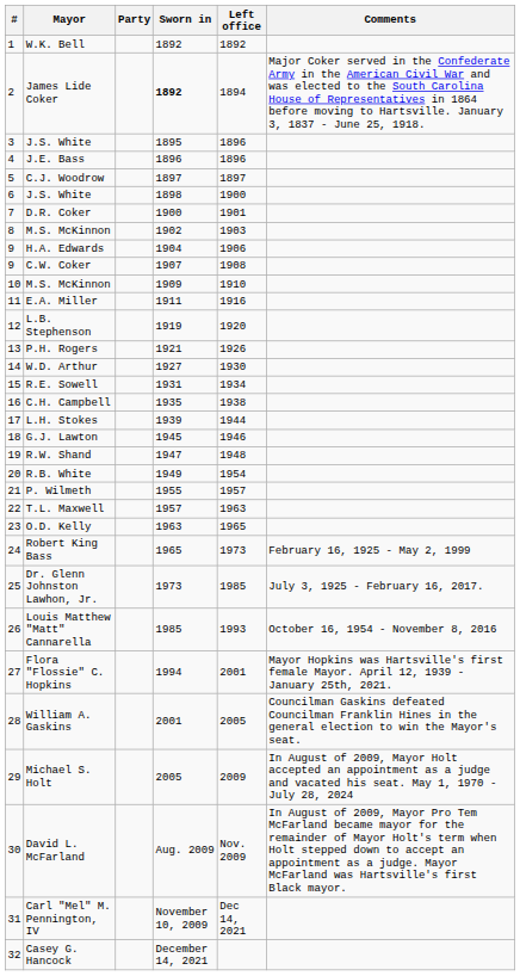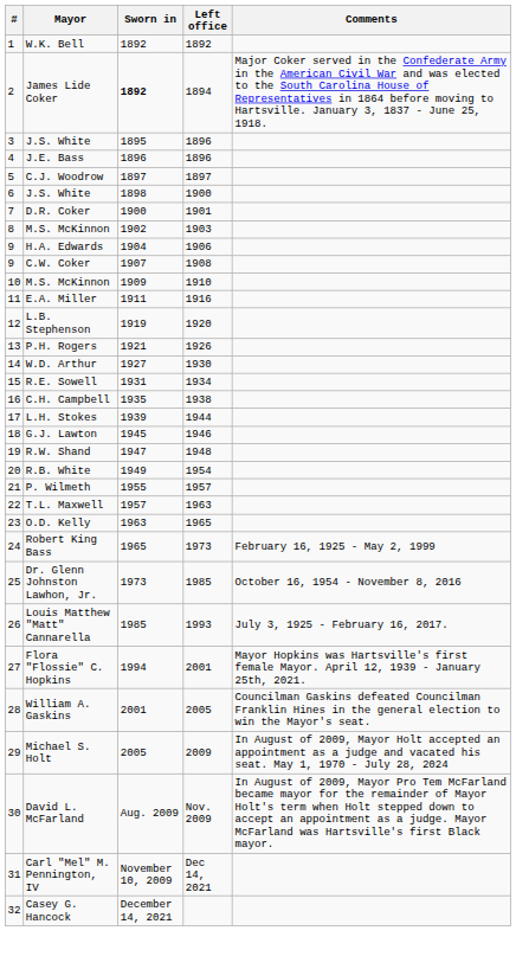 <table class="wikitable sortable">
 <tr>
 <th>#</th>
 <th>Mayor</th>
-<th>Party</th>
 <th>Sworn in</th>
 <th>Left office</th>
 <th>Comments</th>
 </tr>
 <tr bgcolor=>
 <td>1</td>
 <td>W.K. Bell</td>
-<td></td>
 <td>1892</td>
 <td>1892</td>
 <td></td>
 </tr>
 <tr bgcolor=>
 <td>2</td>
 <td>James Lide Coker</td>
-<td></td>
 <td><strong>1892</strong></td>
 <td>1894</td>
 <td>Major Coker served in the <a href='#'>Confederate Army</a> in the <a href='#'>American Civil War</a> and was elected to the <a href='#'>South Carolina House of Representatives</a> in 1864 before moving to Hartsville. January 3, 1837 - June 25, 1918.</td>
 </tr>
 <tr bgcolor=>
 <td>3</td>
 <td>J.S. White</td>
-<td></td>
 <td>1895</td>
 <td>1896</td>
 <td></td>
 </tr>
 <tr bgcolor=>
 <td>4</td>
 <td>J.E. Bass</td>
-<td></td>
 <td>1896</td>
 <td>1896</td>
 <td></td>
 </tr>
 <tr bgcolor=>
 <td>5</td>
 <td>C.J. Woodrow</td>
-<td></td>
 <td>1897</td>
 <td>1897</td>
 <td></td>
 </tr>
 <tr bgcolor=>
 <td>6</td>
 <td>J.S. White</td>
-<td></td>
 <td>1898</td>
 <td>1900</td>
 <td></td>
 </tr>
 <tr bgcolor=>
 <td>7</td>
 <td>D.R. Coker</td>
-<td></td>
 <td>1900</td>
 <td>1901</td>
 <td></td>
 </tr>
 <tr bgcolor=>
 <td>8</td>
 <td>M.S. McKinnon</td>
-<td></td>
 <td>1902</td>
 <td>1903</td>
 <td></td>
 </tr>
 <tr bgcolor=>
 <td>9</td>
 <td>H.A. Edwards</td>
-<td></td>
 <td>1904</td>
 <td>1906</td>
 <td></td>
 </tr>
 <tr bgcolor=>
 <td>9</td>
 <td>C.W. Coker</td>
-<td></td>
 <td>1907</td>
 <td>1908</td>
 <td></td>
 </tr>
 <tr bgcolor=>
 <td>10</td>
 <td>M.S. McKinnon</td>
-<td></td>
 <td>1909</td>
 <td>1910</td>
 <td></td>
 </tr>
 <tr bgcolor=>
 <td>11</td>
 <td>E.A. Miller</td>
-<td></td>
 <td>1911</td>
 <td>1916</td>
 <td></td>
 </tr>
 <tr bgcolor=>
 <td>12</td>
 <td>L.B. Stephenson</td>
-<td></td>
 <td>1919</td>
 <td>1920</td>
 <td></td>
 </tr>
 <tr bgcolor=>
 <td>13</td>
 <td>P.H. Rogers</td>
-<td></td>
 <td>1921</td>
 <td>1926</td>
 <td></td>
 </tr>
 <tr bgcolor=>
 <td>14</td>
 <td>W.D. Arthur</td>
-<td></td>
 <td>1927</td>
 <td>1930</td>
 <td></td>
 </tr>
 <tr bgcolor=>
 <td>15</td>
 <td>R.E. Sowell</td>
-<td></td>
 <td>1931</td>
 <td>1934</td>
 <td></td>
 </tr>
 <tr bgcolor=>
 <td>16</td>
 <td>C.H. Campbell</td>
-<td></td>
 <td>1935</td>
 <td>1938</td>
 <td></td>
 </tr>
 <tr bgcolor=>
 <td>17</td>
 <td>L.H. Stokes</td>
-<td></td>
 <td>1939</td>
 <td>1944</td>
 <td></td>
 </tr>
 <tr bgcolor=>
 <td>18</td>
 <td>G.J. Lawton</td>
-<td></td>
 <td>1945</td>
 <td>1946</td>
 <td></td>
 </tr>
 <tr bgcolor=>
 <td>19</td>
 <td>R.W. Shand</td>
-<td></td>
 <td>1947</td>
 <td>1948</td>
 <td></td>
 </tr>
 <tr bgcolor=>
 <td>20</td>
 <td>R.B. White</td>
-<td></td>
 <td>1949</td>
 <td>1954</td>
 <td></td>
 </tr>
 <tr bgcolor=>
 <td>21</td>
 <td>P. Wilmeth</td>
-<td></td>
 <td>1955</td>
 <td>1957</td>
 <td></td>
 </tr>
 <tr bgcolor=>
 <td>22</td>
 <td>T.L. Maxwell</td>
-<td></td>
 <td>1957</td>
 <td>1963</td>
 <td></td>
 </tr>
 <tr bgcolor=>
 <td>23</td>
 <td>O.D. Kelly</td>
-<td></td>
 <td>1963</td>
 <td>1965</td>
 <td></td>
 </tr>
 <tr bgcolor=>
 <td>24</td>
 <td>Robert King Bass</td>
-<td></td>
 <td>1965</td>
 <td>1973</td>
 <td>February 16, 1925 - May 2, 1999</td>
 </tr>
 <tr bgcolor=>
 <td>25</td>
 <td>Dr. Glenn Johnston Lawhon, Jr.</td>
-<td></td>
 <td>1973</td>
 <td>1985</td>
-<td>July 3, 1925 - February 16, 2017.</td>
+<td>October 16, 1954 - November 8, 2016</td>
 </tr>
 <tr bgcolor=>
 <td>26</td>
 <td>Louis Matthew "Matt" Cannarella</td>
-<td></td>
 <td>1985</td>
 <td>1993</td>
-<td>October 16, 1954 - November 8, 2016</td>
+<td>July 3, 1925 - February 16, 2017.</td>
 </tr>
 <tr bgcolor=>
 <td>27</td>
 <td>Flora "Flossie" C. Hopkins</td>
-<td></td>
 <td>1994</td>
 <td>2001</td>
 <td>Mayor Hopkins was Hartsville's first female Mayor. April 12, 1939 - January 25th, 2021.</td>
 </tr>
 <tr bgcolor=>
 <td>28</td>
 <td>William A. Gaskins</td>
-<td></td>
 <td>2001</td>
 <td>2005</td>
 <td>Councilman Gaskins defeated Councilman Franklin Hines in the general election to win the Mayor's seat.</td>
 </tr>
 <tr bgcolor=>
 <td>29</td>
 <td>Michael S. Holt</td>
-<td></td>
 <td>2005</td>
 <td>2009</td>
 <td>In August of 2009, Mayor Holt accepted an appointment as a judge and vacated his seat. May 1, 1970 - July 28, 2024</td>
 </tr>
 <tr bgcolor=>
 <td>30</td>
 <td>David L. McFarland</td>
-<td></td>
 <td>Aug. 2009</td>
 <td>Nov. 2009</td>
 <td>In August of 2009, Mayor Pro Tem McFarland became mayor for the remainder of Mayor Holt's term when Holt stepped down to accept an appointment as a judge. Mayor McFarland was Hartsville's first Black mayor.</td>
 </tr>
 <tr bgcolor=>
 <td>31</td>
 <td>Carl "Mel" M. Pennington, IV</td>
-<td></td>
 <td>November 10, 2009</td>
 <td>Dec 14, 2021</td>
 <td></td>
 </tr>
 <tr bgcolor=>
 <td>32</td>
 <td>Casey G. Hancock</td>
-<td></td>
 <td>December 14, 2021</td>
 <td></td>
 <td></td>
 </tr>
 </table>
